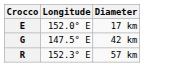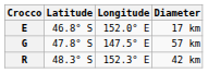 <table class="wikitable" style="text-align: right;">
 <tr>
 <th scope="col">Crocco</th>
+<th scope="col">Latitude</th>
 <th scope="col">Longitude</th>
 <th scope="col">Diameter</th>
 </tr>
 <tr>
 <th scope="row">E</th>
+<td>46.8° S</td>
 <td>152.0° E</td>
 <td>17 km</td>
 </tr>
 <tr>
 <th scope="row">G</th>
+<td>47.8° S</td>
 <td>147.5° E</td>
-<td>42 km</td>
+<td>57 km</td>
 </tr>
 <tr>
 <th scope="row">R</th>
+<td>48.3° S</td>
 <td>152.3° E</td>
-<td>57 km</td>
+<td>42 km</td>
 </tr>
 </table>
